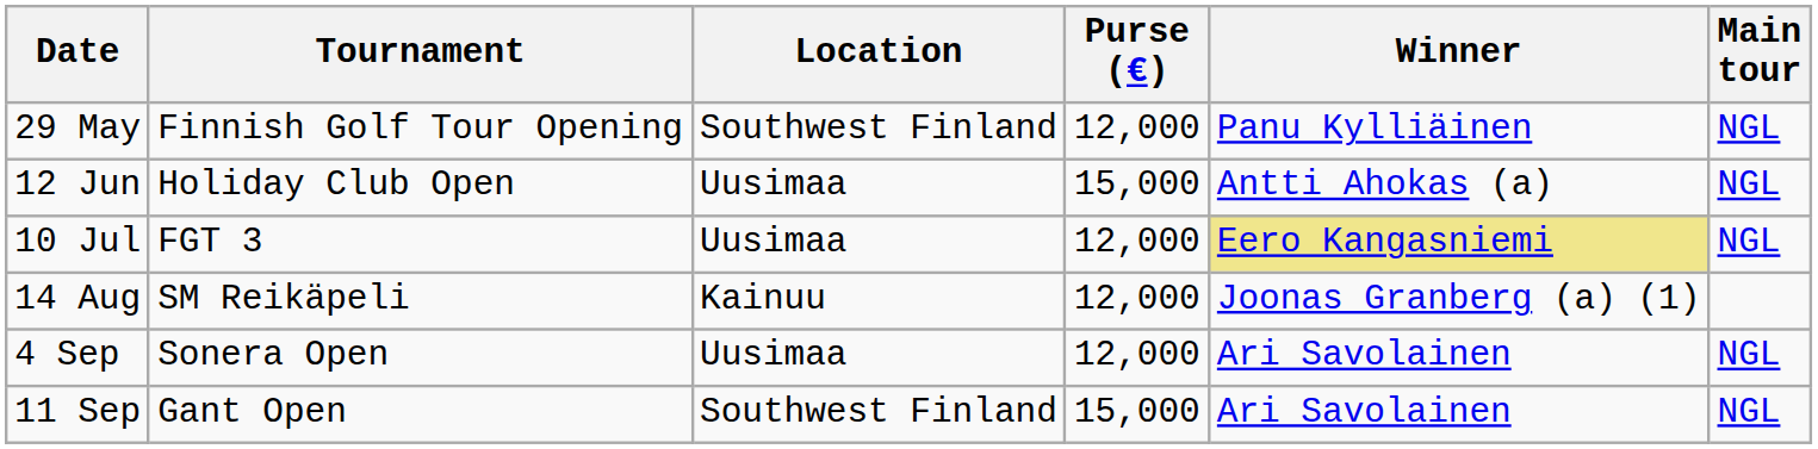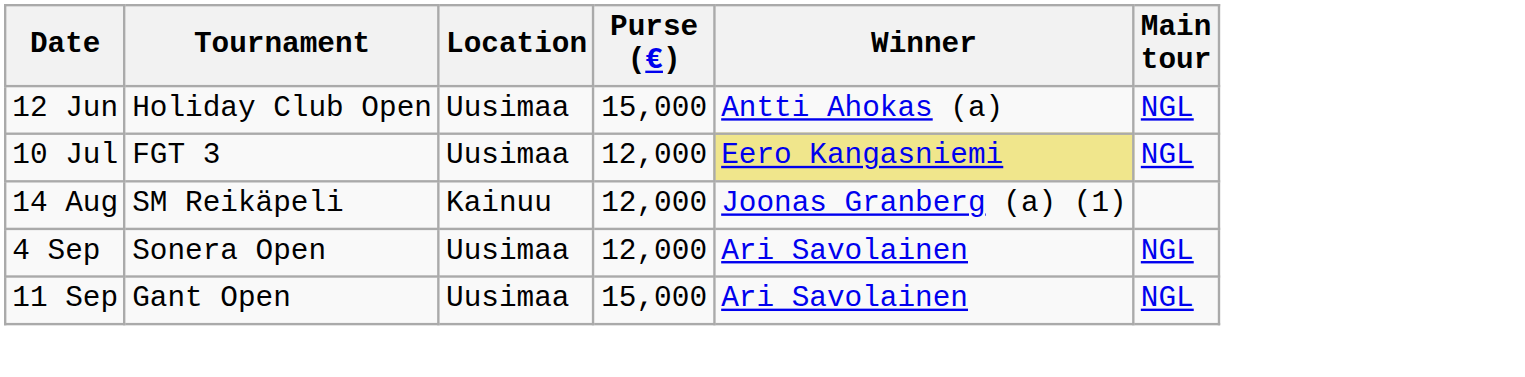 <table class="wikitable" style="font-size:95%;">
 <tr>
 <th>Date</th>
 <th>Tournament</th>
 <th>Location</th>
 <th>Purse<br>(<a href='#'>€</a>)</th>
 <th>Winner</th>
 <th>Main<br>tour</th>
-</tr>
-<tr>
-<td>29 May</td>
-<td>Finnish Golf Tour Opening</td>
-<td>Southwest Finland</td>
-<td align=right>12,000</td>
-<td> <a href='#'>Panu Kylliäinen</a></td>
-<td><a href='#'>NGL</a></td>
 </tr>
 <tr>
 <td>12 Jun</td>
 <td>Holiday Club Open</td>
 <td>Uusimaa</td>
 <td align=right>15,000</td>
 <td> <a href='#'>Antti Ahokas</a> (a)</td>
 <td><a href='#'>NGL</a></td>
 </tr>
 <tr>
 <td>10 Jul</td>
 <td>FGT 3</td>
 <td>Uusimaa</td>
 <td align=right>12,000</td>
 <td style="background: khaki;"> <a href='#'>Eero Kangasniemi</a></td>
 <td><a href='#'>NGL</a></td>
 </tr>
 <tr>
 <td>14 Aug</td>
 <td>SM Reikäpeli</td>
 <td>Kainuu</td>
 <td align=right>12,000</td>
 <td> <a href='#'>Joonas Granberg</a> (a) (1)</td>
 <td></td>
 </tr>
 <tr>
 <td>4 Sep</td>
 <td>Sonera Open</td>
 <td>Uusimaa</td>
 <td align=right>12,000</td>
 <td> <a href='#'>Ari Savolainen</a></td>
 <td><a href='#'>NGL</a></td>
 </tr>
 <tr>
 <td>11 Sep</td>
 <td>Gant Open</td>
-<td>Southwest Finland</td>
+<td>Uusimaa</td>
 <td align=right>15,000</td>
 <td> <a href='#'>Ari Savolainen</a></td>
 <td><a href='#'>NGL</a></td>
 </tr>
 </table>
